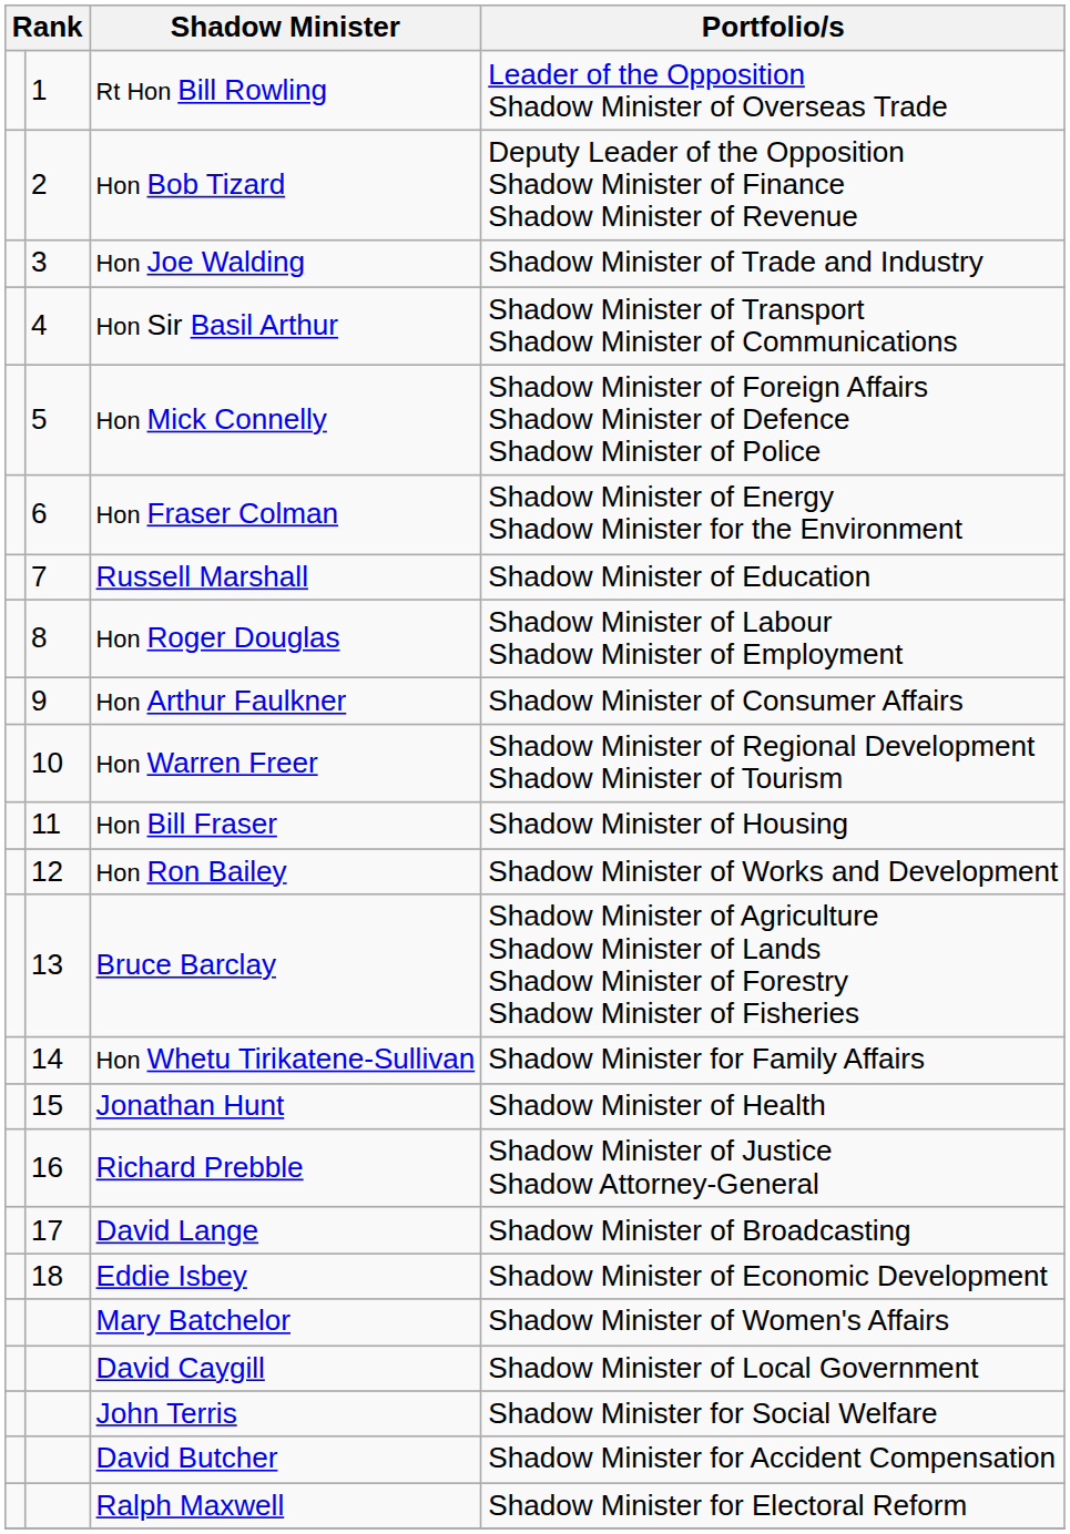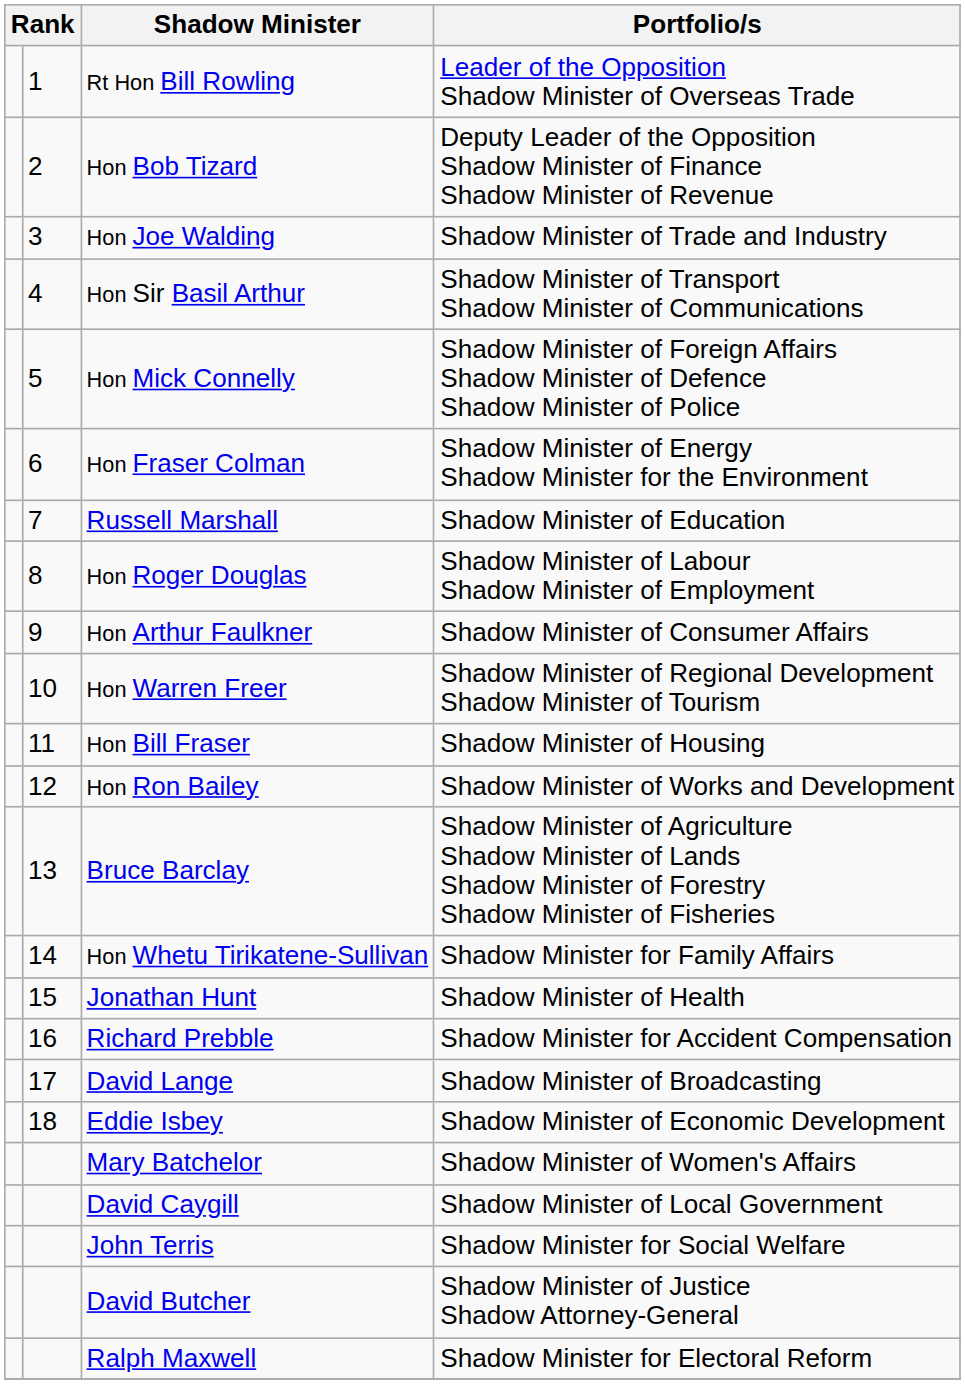 <table class="wikitable">
 <tr>
 <th colspan="2">Rank</th>
 <th>Shadow Minister</th>
 <th>Portfolio/s</th>
 </tr>
 <tr>
 <td bgcolor=></td>
 <td>1</td>
 <td><small>Rt Hon </small><a href='#'>Bill Rowling</a></td>
 <td><a href='#'>Leader of the Opposition</a><br>Shadow Minister of Overseas Trade</td>
 </tr>
 <tr>
 <td bgcolor=></td>
 <td>2</td>
 <td><small>Hon </small><a href='#'>Bob Tizard</a></td>
 <td>Deputy Leader of the Opposition<br>Shadow Minister of Finance<br>Shadow Minister of Revenue</td>
 </tr>
 <tr>
 <td bgcolor=></td>
 <td>3</td>
 <td><small>Hon </small><a href='#'>Joe Walding</a></td>
 <td>Shadow Minister of Trade and Industry</td>
 </tr>
 <tr>
 <td bgcolor=></td>
 <td>4</td>
 <td><small>Hon </small> Sir <a href='#'>Basil Arthur</a></td>
 <td>Shadow Minister of Transport<br>Shadow Minister of Communications</td>
 </tr>
 <tr>
 <td bgcolor=></td>
 <td>5</td>
 <td><small>Hon </small><a href='#'>Mick Connelly</a></td>
 <td>Shadow Minister of Foreign Affairs<br>Shadow Minister of Defence<br>Shadow Minister of Police</td>
 </tr>
 <tr>
 <td bgcolor=></td>
 <td>6</td>
 <td><small>Hon </small><a href='#'>Fraser Colman</a></td>
 <td>Shadow Minister of Energy<br>Shadow Minister for the Environment</td>
 </tr>
 <tr>
 <td bgcolor=></td>
 <td>7</td>
 <td><a href='#'>Russell Marshall</a></td>
 <td>Shadow Minister of Education</td>
 </tr>
 <tr>
 <td bgcolor=></td>
 <td>8</td>
 <td><small>Hon </small><a href='#'>Roger Douglas</a></td>
 <td>Shadow Minister of Labour<br>Shadow Minister of Employment</td>
 </tr>
 <tr>
 <td bgcolor=></td>
 <td>9</td>
 <td><small>Hon </small><a href='#'>Arthur Faulkner</a></td>
 <td>Shadow Minister of Consumer Affairs</td>
 </tr>
 <tr>
 <td bgcolor=></td>
 <td>10</td>
 <td><small>Hon </small><a href='#'>Warren Freer</a></td>
 <td>Shadow Minister of Regional Development<br>Shadow Minister of Tourism</td>
 </tr>
 <tr>
 <td bgcolor=></td>
 <td>11</td>
 <td><small>Hon </small><a href='#'>Bill Fraser</a></td>
 <td>Shadow Minister of Housing</td>
 </tr>
 <tr>
 <td bgcolor=></td>
 <td>12</td>
 <td><small>Hon </small><a href='#'>Ron Bailey</a></td>
 <td>Shadow Minister of Works and Development</td>
 </tr>
 <tr>
 <td bgcolor=></td>
 <td>13</td>
 <td><a href='#'>Bruce Barclay</a></td>
 <td>Shadow Minister of Agriculture<br>Shadow Minister of Lands<br>Shadow Minister of Forestry<br>Shadow Minister of Fisheries</td>
 </tr>
 <tr>
 <td bgcolor=></td>
 <td>14</td>
 <td><small>Hon </small><a href='#'>Whetu Tirikatene-Sullivan</a></td>
 <td>Shadow Minister for Family Affairs</td>
 </tr>
 <tr>
 <td bgcolor=></td>
 <td>15</td>
 <td><a href='#'>Jonathan Hunt</a></td>
 <td>Shadow Minister of Health</td>
 </tr>
 <tr>
 <td bgcolor=></td>
 <td>16</td>
 <td><a href='#'>Richard Prebble</a></td>
-<td>Shadow Minister of Justice<br>Shadow Attorney-General</td>
+<td>Shadow Minister for Accident Compensation</td>
 </tr>
 <tr>
 <td bgcolor=></td>
 <td>17</td>
 <td><a href='#'>David Lange</a></td>
 <td>Shadow Minister of Broadcasting</td>
 </tr>
 <tr>
 <td bgcolor=></td>
 <td>18</td>
 <td><a href='#'>Eddie Isbey</a></td>
 <td>Shadow Minister of Economic Development</td>
 </tr>
 <tr>
 <td bgcolor=></td>
 <td></td>
 <td><a href='#'>Mary Batchelor</a></td>
 <td>Shadow Minister of Women's Affairs</td>
 </tr>
 <tr>
 <td bgcolor=></td>
 <td></td>
 <td><a href='#'>David Caygill</a></td>
 <td>Shadow Minister of Local Government</td>
 </tr>
 <tr>
 <td bgcolor=></td>
 <td></td>
 <td><a href='#'>John Terris</a></td>
 <td>Shadow Minister for Social Welfare</td>
 </tr>
 <tr>
 <td bgcolor=></td>
 <td></td>
 <td><a href='#'>David Butcher</a></td>
-<td>Shadow Minister for Accident Compensation</td>
+<td>Shadow Minister of Justice<br>Shadow Attorney-General</td>
 </tr>
 <tr>
 <td bgcolor=></td>
 <td></td>
 <td><a href='#'>Ralph Maxwell</a></td>
 <td>Shadow Minister for Electoral Reform</td>
 </tr>
 <tr>
 </tr>
 </table>
